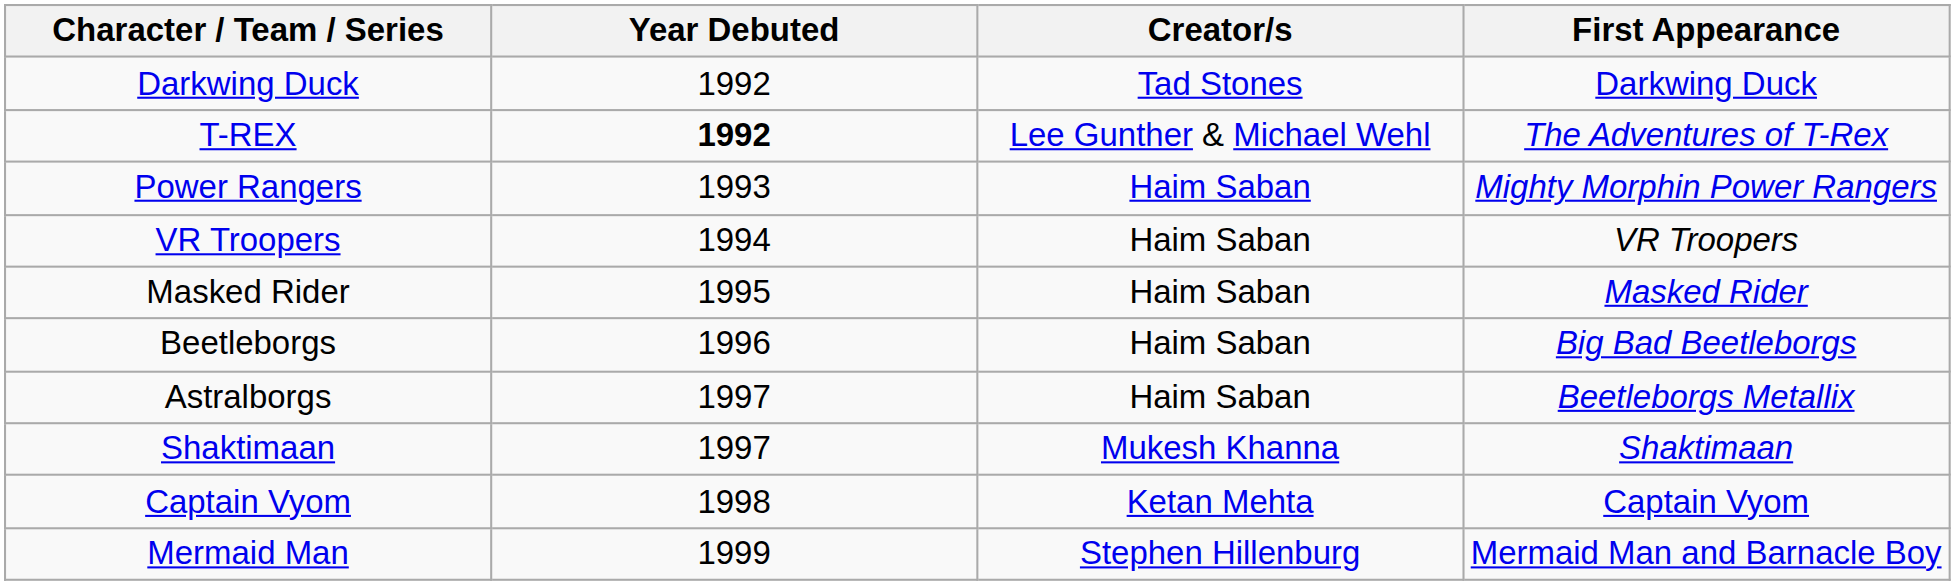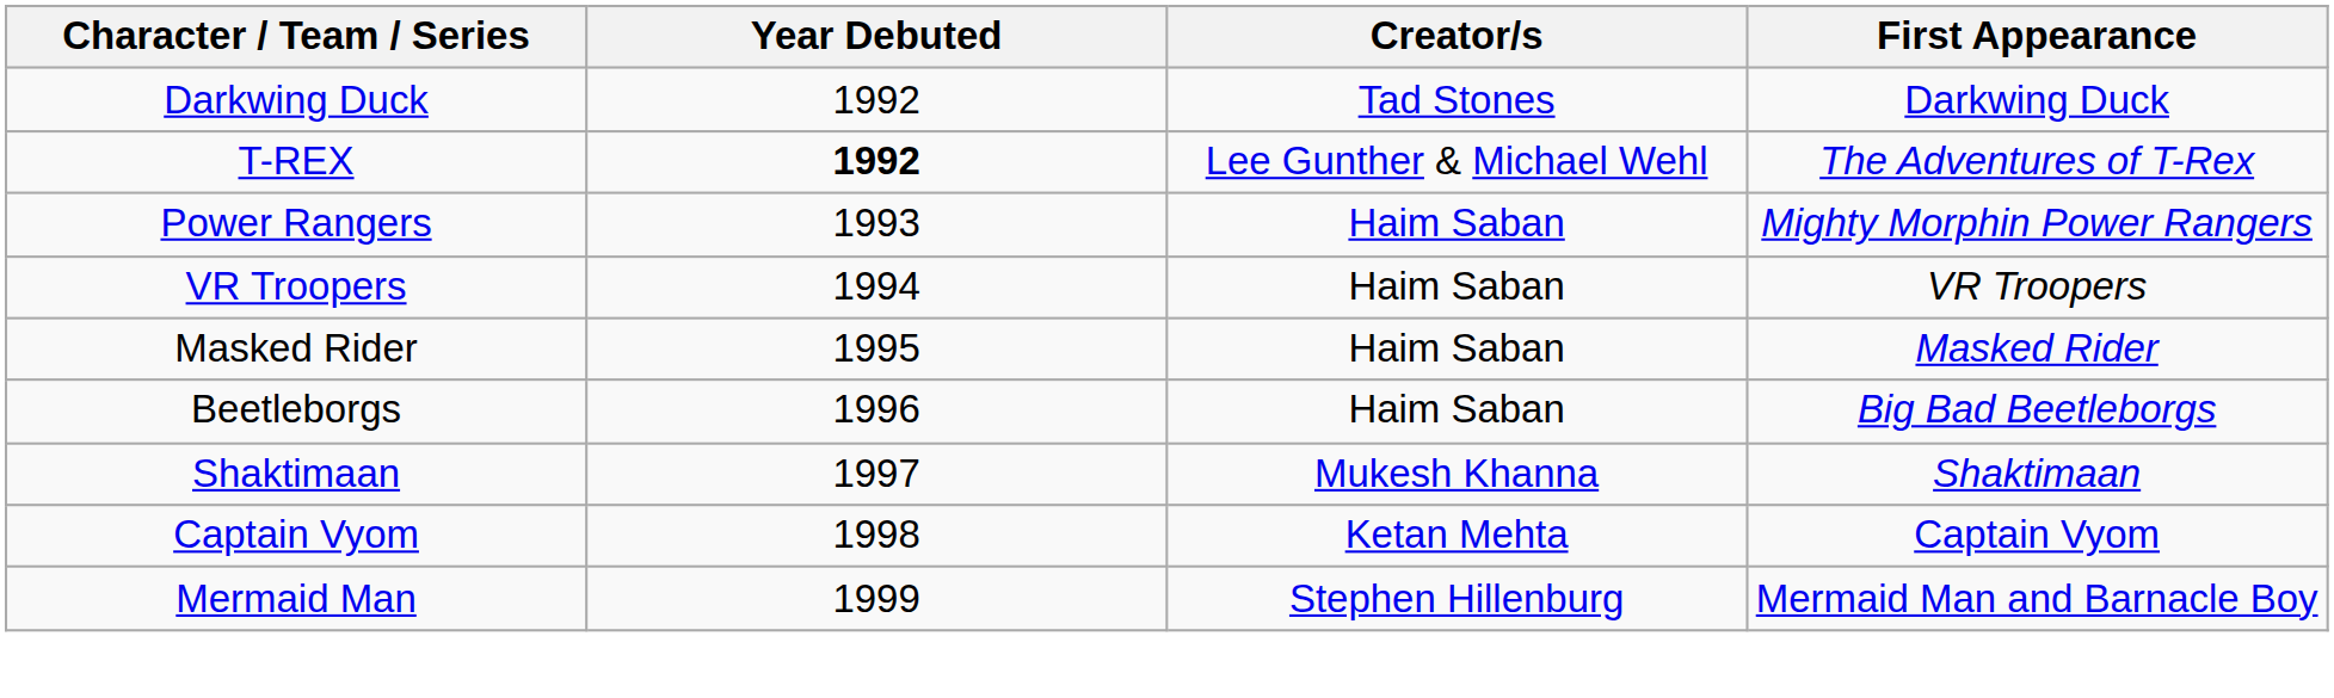 <table class="wikitable" style="text-align:center">
 <tr>
 <th style="width:25%;">Character / Team / Series</th>
 <th style="width:25%;">Year Debuted</th>
 <th style="width:25%;">Creator/s</th>
 <th style="width:25%;">First Appearance</th>
 </tr>
 <tr>
 <td><a href='#'>Darkwing Duck</a></td>
 <td>1992</td>
 <td><a href='#'>Tad Stones</a></td>
 <td><a href='#'>Darkwing Duck</a></td>
 </tr>
 <tr>
 <td><a href='#'>T-REX</a></td>
 <td><strong>1992</strong></td>
 <td><a href='#'>Lee Gunther</a> & <a href='#'>Michael Wehl</a></td>
 <td><em><a href='#'>The Adventures of T-Rex</a></em></td>
 </tr>
 <tr>
 <td><a href='#'>Power Rangers</a></td>
 <td>1993</td>
 <td><a href='#'>Haim Saban</a></td>
 <td><em><a href='#'>Mighty Morphin Power Rangers</a></em></td>
 </tr>
 <tr>
 <td><a href='#'>VR Troopers</a></td>
 <td>1994</td>
 <td>Haim Saban</td>
 <td><em>VR Troopers</em></td>
 </tr>
 <tr>
 <td>Masked Rider</td>
 <td>1995</td>
 <td>Haim Saban</td>
 <td><em><a href='#'>Masked Rider</a></em></td>
 </tr>
 <tr>
 <td>Beetleborgs</td>
 <td>1996</td>
 <td>Haim Saban</td>
 <td><em><a href='#'>Big Bad Beetleborgs</a></em></td>
 </tr>
 <tr>
-<td>Astralborgs</td>
-<td>1997</td>
-<td>Haim Saban</td>
-<td><em><a href='#'>Beetleborgs Metallix</a></em></td>
-</tr>
-<tr>
 <td><a href='#'>Shaktimaan</a></td>
 <td>1997</td>
 <td><a href='#'>Mukesh Khanna</a></td>
 <td><em><a href='#'>Shaktimaan</a></em></td>
 </tr>
 <tr>
 <td><a href='#'>Captain Vyom</a></td>
 <td>1998</td>
 <td><a href='#'>Ketan Mehta</a></td>
 <td><a href='#'>Captain Vyom</a></td>
 </tr>
 <tr>
 <td><a href='#'>Mermaid Man</a></td>
 <td>1999</td>
 <td><a href='#'>Stephen Hillenburg</a></td>
 <td><a href='#'>Mermaid Man and Barnacle Boy</a></td>
 </tr>
 </table>
